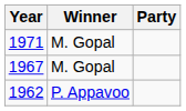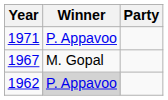 <table class="wikitable sortable">
 <tr>
 <th>Year</th>
 <th>Winner</th>
 <th colspan="2">Party</th>
 </tr>
 <tr>
 <td><a href='#'>1971</a></td>
-<td>M. Gopal</td>
+<td><a href='#'>P. Appavoo</a></td>
 <td></td>
 </tr>
 <tr>
 <td><a href='#'>1967</a></td>
 <td>M. Gopal</td>
 <td></td>
 </tr>
 <tr>
 <td><a href='#'>1962</a></td>
-<td><a href='#'>P. Appavoo</a></td>
+<td style="background: lightgrey;"><a href='#'>P. Appavoo</a></td>
 <td></td>
 </tr>
 </table>
